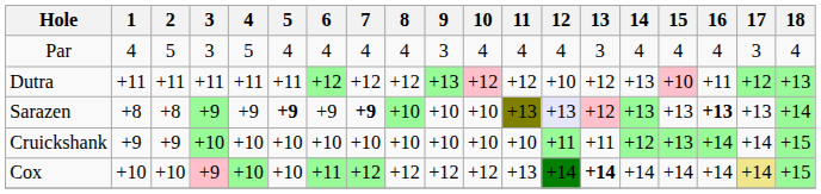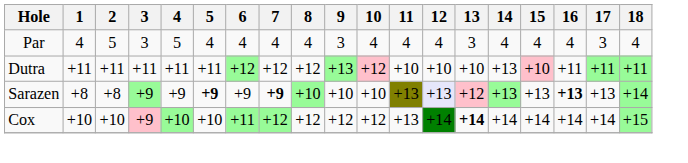 <table class="wikitable" style="text-align:center">
 <tr>
 <th>Hole</th>
 <th>1</th>
 <th>2</th>
 <th>3</th>
 <th>4</th>
 <th>5</th>
 <th>6</th>
 <th>7</th>
 <th>8</th>
 <th>9</th>
 <th>10</th>
 <th>11</th>
 <th>12</th>
 <th>13</th>
 <th>14</th>
 <th>15</th>
 <th>16</th>
 <th>17</th>
 <th>18</th>
 </tr>
 <tr>
 <td>Par</td>
 <td>4</td>
 <td>5</td>
 <td>3</td>
 <td>5</td>
 <td>4</td>
 <td>4</td>
 <td>4</td>
 <td>4</td>
 <td>3</td>
 <td>4</td>
 <td>4</td>
 <td>4</td>
 <td>3</td>
 <td>4</td>
 <td>4</td>
 <td>4</td>
 <td>3</td>
 <td>4</td>
 </tr>
 <tr>
 <td align=left> Dutra</td>
 <td>+11</td>
 <td>+11</td>
 <td>+11</td>
 <td>+11</td>
 <td>+11</td>
 <td style="background: PaleGreen;">+12</td>
 <td>+12</td>
 <td>+12</td>
 <td style="background: PaleGreen;">+13</td>
 <td style="background: Pink;">+12</td>
-<td>+12</td>
 <td>+10</td>
-<td>+12</td>
+<td>+10</td>
+<td>+10</td>
 <td>+13</td>
 <td style="background: Pink;">+10</td>
 <td>+11</td>
-<td style="background: PaleGreen;">+12</td>
-<td style="background: PaleGreen;">+13</td>
+<td style="background: PaleGreen;">+11</td>
+<td style="background: PaleGreen;">+11</td>
 </tr>
 <tr>
 <td align=left> Sarazen</td>
 <td>+8</td>
 <td>+8</td>
 <td style="background: PaleGreen;">+9</td>
 <td>+9</td>
 <td><strong>+9</strong></td>
 <td>+9</td>
 <td><strong>+9</strong></td>
 <td style="background: PaleGreen;">+10</td>
 <td>+10</td>
 <td>+10</td>
 <td style="background: Olive;">+13</td>
 <td style="background: lavender;">+13</td>
 <td style="background: Pink;">+12</td>
 <td style="background: PaleGreen;">+13</td>
 <td>+13</td>
 <td><strong>+13</strong></td>
 <td>+13</td>
 <td style="background: PaleGreen;">+14</td>
 </tr>
 <tr>
-<td align=left> Cruickshank</td>
-<td>+9</td>
-<td>+9</td>
-<td style="background: PaleGreen;">+10</td>
-<td>+10</td>
-<td>+10</td>
-<td>+10</td>
-<td>+10</td>
-<td>+10</td>
-<td>+10</td>
-<td>+10</td>
-<td>+10</td>
-<td style="background: PaleGreen;">+11</td>
-<td>+11</td>
-<td style="background: PaleGreen;">+12</td>
-<td style="background: PaleGreen;">+13</td>
-<td style="background: PaleGreen;">+14</td>
-<td>+14</td>
-<td style="background: PaleGreen;">+15</td>
-</tr>
-<tr>
 <td align=left> Cox</td>
 <td>+10</td>
 <td>+10</td>
 <td style="background: Pink;">+9</td>
 <td style="background: PaleGreen;">+10</td>
 <td>+10</td>
 <td style="background: PaleGreen;">+11</td>
 <td style="background: PaleGreen;">+12</td>
 <td>+12</td>
 <td>+12</td>
 <td>+12</td>
 <td>+13</td>
 <td style="background: Green;">+14</td>
 <td><strong>+14</strong></td>
 <td>+14</td>
 <td>+14</td>
 <td>+14</td>
-<td style="background: khaki;">+14</td>
+<td>+14</td>
 <td style="background: PaleGreen;">+15</td>
 </tr>
 <tr>
 </tr>
 </table>
